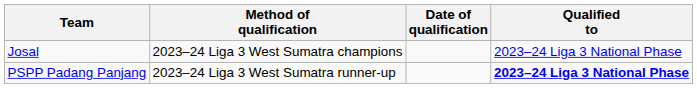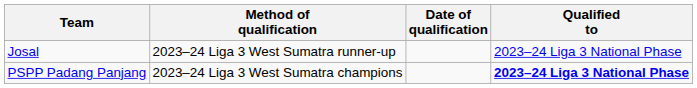 <table class="wikitable sortable" style="text-align: left;">
 <tr>
 <th>Team</th>
 <th>Method of <br> qualification</th>
 <th>Date of <br> qualification</th>
 <th>Qualified <br> to<br></th>
 </tr>
 <tr>
 <td><a href='#'>Josal</a></td>
-<td {{Sort>2023–24 Liga 3 West Sumatra champions</td>
+<td {{Sort>2023–24 Liga 3 West Sumatra runner-up</td>
 <td></td>
 <td><a href='#'>2023–24 Liga 3 National Phase</a></td>
 </tr>
 <tr>
 <td><a href='#'>PSPP Padang Panjang</a></td>
-<td {{Sort>2023–24 Liga 3 West Sumatra runner-up</td>
+<td {{Sort>2023–24 Liga 3 West Sumatra champions</td>
 <td></td>
 <td><strong><a href='#'>2023–24 Liga 3 National Phase</a></strong></td>
 </tr>
 </table>
